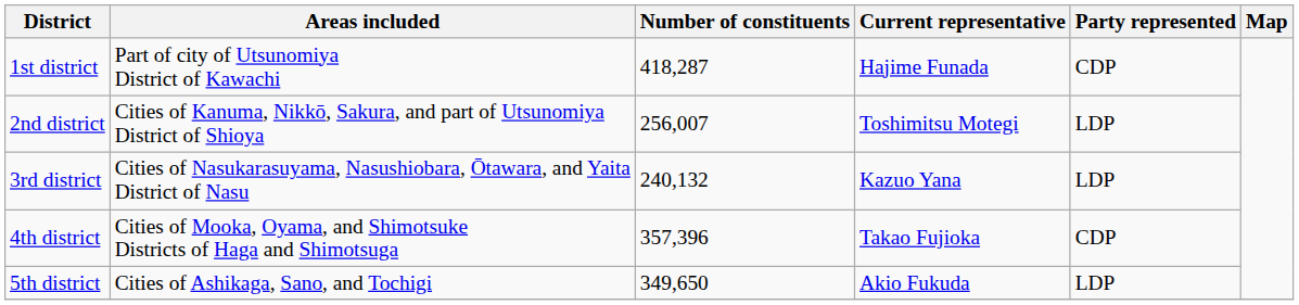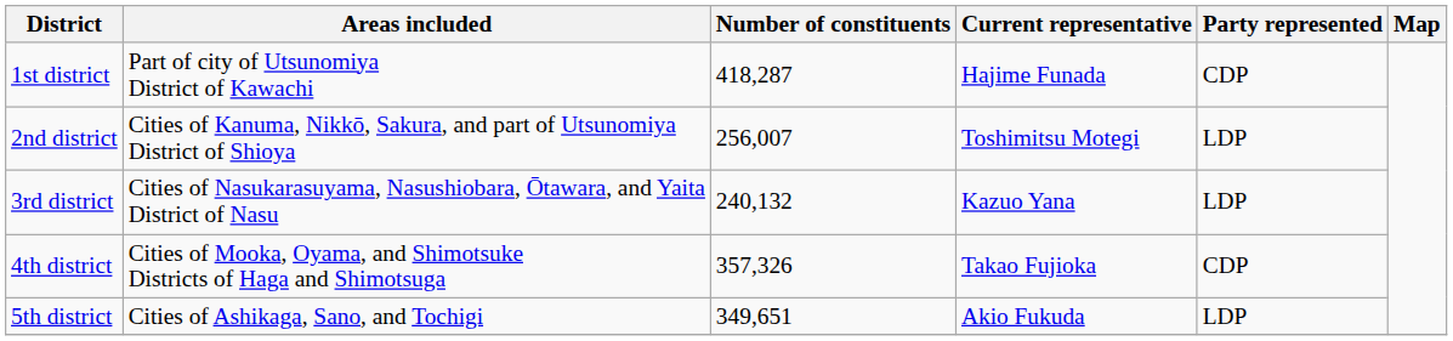 <table class="wikitable">
 <tr>
 <th>District</th>
 <th>Areas included</th>
 <th>Number of constituents</th>
 <th>Current representative</th>
 <th>Party represented</th>
 <th>Map</th>
 </tr>
 <tr>
 <td><a href='#'>1st district</a></td>
 <td>Part of city of <a href='#'>Utsunomiya</a><br>District of <a href='#'>Kawachi</a></td>
 <td>418,287</td>
 <td><a href='#'>Hajime Funada</a></td>
 <td>CDP</td>
 <td rowspan=5></td>
 </tr>
 <tr>
 <td><a href='#'>2nd district</a></td>
 <td>Cities of <a href='#'>Kanuma</a>, <a href='#'>Nikkō</a>, <a href='#'>Sakura</a>, and part of <a href='#'>Utsunomiya</a><br>District of <a href='#'>Shioya</a></td>
 <td>256,007</td>
 <td><a href='#'>Toshimitsu Motegi</a></td>
 <td>LDP</td>
 </tr>
 <tr>
 <td><a href='#'>3rd district</a></td>
 <td>Cities of <a href='#'>Nasukarasuyama</a>, <a href='#'>Nasushiobara</a>, <a href='#'>Ōtawara</a>, and <a href='#'>Yaita</a><br>District of <a href='#'>Nasu</a></td>
 <td>240,132</td>
 <td><a href='#'>Kazuo Yana</a></td>
 <td>LDP</td>
 </tr>
 <tr>
 <td><a href='#'>4th district</a></td>
 <td>Cities of <a href='#'>Mooka</a>, <a href='#'>Oyama</a>, and <a href='#'>Shimotsuke</a><br>Districts of <a href='#'>Haga</a> and <a href='#'>Shimotsuga</a></td>
-<td>357,396</td>
+<td>357,326</td>
 <td><a href='#'>Takao Fujioka</a></td>
 <td>CDP</td>
 </tr>
 <tr>
 <td><a href='#'>5th district</a></td>
 <td>Cities of <a href='#'>Ashikaga</a>, <a href='#'>Sano</a>, and <a href='#'>Tochigi</a></td>
-<td>349,650</td>
+<td>349,651</td>
 <td><a href='#'>Akio Fukuda</a></td>
 <td>LDP</td>
 </tr>
 <tr>
 </tr>
 </table>
